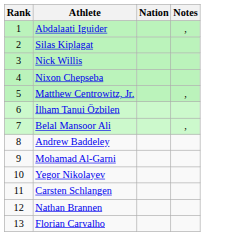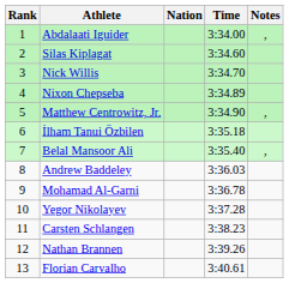 <table class="wikitable sortable" style="text-align:center">
 <tr>
 <th>Rank</th>
 <th>Athlete</th>
 <th>Nation</th>
+<th>Time</th>
 <th>Notes</th>
 </tr>
 <tr bgcolor=bbf3bb>
 <td>1</td>
 <td align="left"><a href='#'>Abdalaati Iguider</a></td>
 <td align=left></td>
+<td>3:34.00</td>
 <td>, </td>
 </tr>
 <tr bgcolor=bbf3bb>
 <td>2</td>
 <td align="left"><a href='#'>Silas Kiplagat</a></td>
 <td align=left></td>
+<td>3:34.60</td>
 <td></td>
 </tr>
 <tr bgcolor=bbf3bb>
 <td>3</td>
 <td align="left"><a href='#'>Nick Willis</a></td>
 <td align=left></td>
+<td>3:34.70</td>
 <td></td>
 </tr>
 <tr bgcolor=bbf3bb>
 <td>4</td>
 <td align="left"><a href='#'>Nixon Chepseba</a></td>
 <td align=left></td>
+<td>3:34.89</td>
 <td></td>
 </tr>
 <tr bgcolor=bbf3bb>
 <td>5</td>
 <td align="left"><a href='#'>Matthew Centrowitz, Jr.</a></td>
 <td align=left></td>
+<td>3:34.90</td>
 <td>, </td>
 </tr>
 <tr bgcolor=ccf9cc>
 <td>6</td>
 <td align="left"><a href='#'>İlham Tanui Özbilen</a></td>
 <td align=left></td>
+<td>3:35.18</td>
 <td></td>
 </tr>
 <tr bgcolor=ccf9cc>
 <td>7</td>
 <td align="left"><a href='#'>Belal Mansoor Ali</a></td>
 <td align=left></td>
+<td>3:35.40</td>
 <td>, </td>
 </tr>
 <tr>
 <td>8</td>
 <td align="left"><a href='#'>Andrew Baddeley</a></td>
 <td align=left></td>
+<td>3:36.03</td>
 <td></td>
 </tr>
 <tr>
 <td>9</td>
 <td align="left"><a href='#'>Mohamad Al-Garni</a></td>
 <td align=left></td>
+<td>3:36.78</td>
 <td></td>
 </tr>
 <tr>
 <td>10</td>
 <td align="left"><a href='#'>Yegor Nikolayev</a></td>
 <td align=left></td>
+<td>3:37.28</td>
 <td></td>
 </tr>
 <tr>
 <td>11</td>
 <td align="left"><a href='#'>Carsten Schlangen</a></td>
 <td align=left></td>
+<td>3:38.23</td>
 <td></td>
 </tr>
 <tr>
 <td>12</td>
 <td align="left"><a href='#'>Nathan Brannen</a></td>
 <td align=left></td>
+<td>3:39.26</td>
 <td></td>
 </tr>
 <tr>
 <td>13</td>
 <td align="left"><a href='#'>Florian Carvalho</a></td>
 <td align=left></td>
+<td>3:40.61</td>
 <td></td>
 </tr>
 </table>
